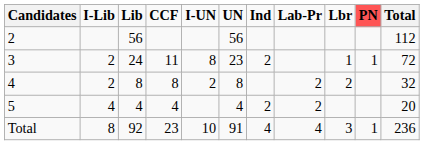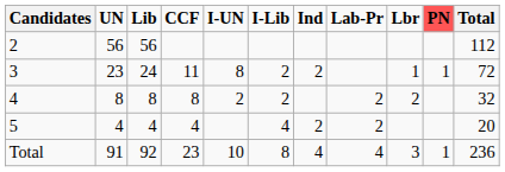 <table class="wikitable" style="text-align:right;">
 <tr>
 <th>Candidates</th>
-<td><strong>I-Lib</strong></td>
+<td><strong>UN</strong></td>
 <td><strong>Lib</strong></td>
 <td><strong>CCF</strong></td>
 <td><strong>I-UN</strong></td>
-<td><strong>UN</strong></td>
+<td><strong>I-Lib</strong></td>
 <td><strong>Ind</strong></td>
 <td><strong>Lab-Pr</strong></td>
 <td><strong>Lbr</strong></td>
 <td style="background-color:#FF5555;" align="center"><strong>PN</strong></td>
 <th>Total</th>
 </tr>
 <tr>
 <td style="text-align:left;">2</td>
-<td></td>
+<td>56</td>
 <td>56</td>
 <td></td>
 <td></td>
-<td>56</td>
+<td></td>
 <td></td>
 <td></td>
 <td></td>
 <td></td>
 <td>112</td>
 </tr>
 <tr>
 <td style="text-align:left;">3</td>
-<td>2</td>
+<td>23</td>
 <td>24</td>
 <td>11</td>
 <td>8</td>
-<td>23</td>
+<td>2</td>
 <td>2</td>
 <td></td>
 <td>1</td>
 <td>1</td>
 <td>72</td>
 </tr>
 <tr>
 <td style="text-align:left;">4</td>
-<td>2</td>
+<td>8</td>
 <td>8</td>
 <td>8</td>
 <td>2</td>
-<td>8</td>
+<td>2</td>
 <td></td>
 <td>2</td>
 <td>2</td>
 <td></td>
 <td>32</td>
 </tr>
 <tr>
 <td style="text-align:left;">5</td>
 <td>4</td>
 <td>4</td>
 <td>4</td>
 <td></td>
 <td>4</td>
 <td>2</td>
 <td>2</td>
 <td></td>
 <td></td>
 <td>20</td>
 </tr>
 <tr>
 <td style="text-align:left;">Total</td>
-<td>8</td>
+<td>91</td>
 <td>92</td>
 <td>23</td>
 <td>10</td>
-<td>91</td>
+<td>8</td>
 <td>4</td>
 <td>4</td>
 <td>3</td>
 <td>1</td>
 <td>236</td>
 </tr>
 </table>
